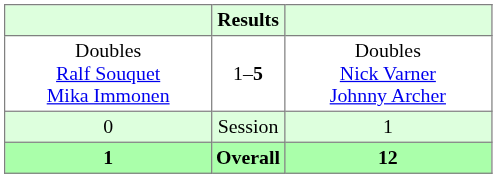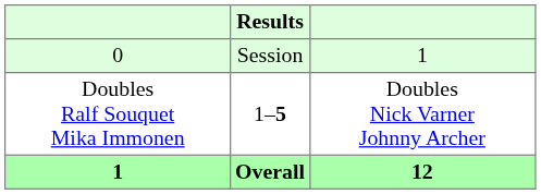 <table border="1" cellpadding="3" style="border-collapse: collapse;">
 <tr bgcolor="#ddffdd">
 <th width="160"></th>
 <th>Results</th>
 <th width="160"></th>
 </tr>
+<tr bgcolor="#ddffdd">
+<td align="center">0</td>
+<td align="center">Session</td>
+<td align="center">1</td>
+</tr>
 <tr>
 <td align="center">Doubles<br><a href='#'>Ralf Souquet</a><br><a href='#'>Mika Immonen</a></td>
 <td align="center">1–<strong>5</strong></td>
 <td align="center">Doubles<br><a href='#'>Nick Varner</a><br><a href='#'>Johnny Archer</a></td>
-</tr>
-<tr bgcolor="#ddffdd">
-<td align="center">0</td>
-<td align="center">Session</td>
-<td align="center">1</td>
 </tr>
 <tr bgcolor="#aaffaa">
 <th align="center">1</th>
 <th align="center">Overall</th>
 <th align="center">12</th>
 </tr>
 </table>
